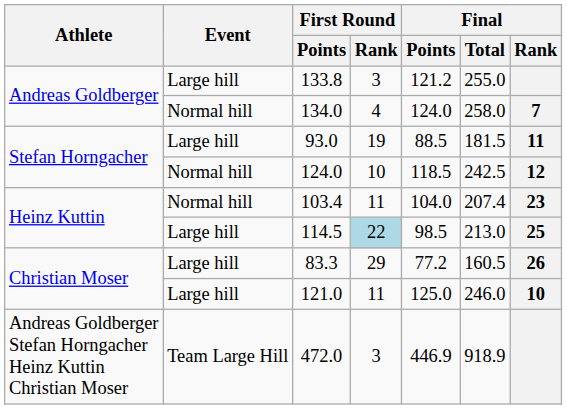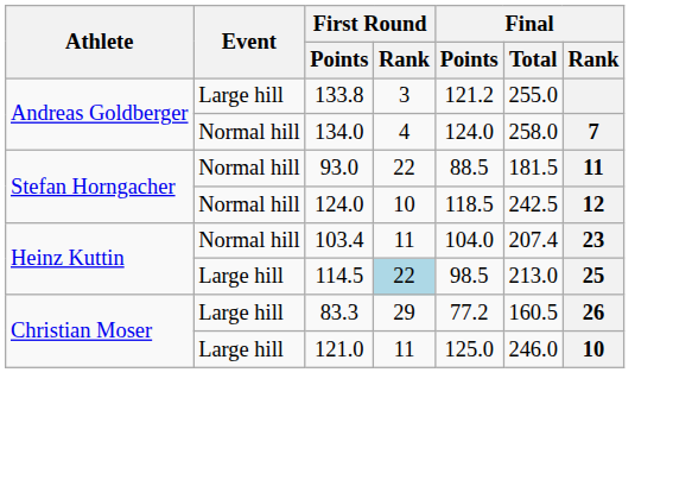 <table class="wikitable" style="font-size:90%">
 <tr>
 <th rowspan="2">Athlete</th>
 <th rowspan="2">Event</th>
 <th colspan="2">First Round</th>
 <th colspan="3">Final</th>
 </tr>
 <tr>
 <th>Points</th>
 <th>Rank</th>
 <th>Points</th>
 <th>Total</th>
 <th>Rank</th>
 </tr>
 <tr>
 <td rowspan=2><a href='#'>Andreas Goldberger</a></td>
 <td>Large hill</td>
 <td align="center">133.8</td>
 <td align="center">3</td>
 <td align="center">121.2</td>
 <td align="center">255.0</td>
 <th align="center"></th>
 </tr>
 <tr>
 <td>Normal hill</td>
 <td align="center">134.0</td>
 <td align="center">4</td>
 <td align="center">124.0</td>
 <td align="center">258.0</td>
 <th align="center">7</th>
 </tr>
 <tr>
 <td rowspan=2><a href='#'>Stefan Horngacher</a></td>
-<td>Large hill</td>
+<td>Normal hill</td>
 <td align="center">93.0</td>
-<td align="center">19</td>
+<td align="center">22</td>
 <td align="center">88.5</td>
 <td align="center">181.5</td>
 <th align="center">11</th>
 </tr>
 <tr>
 <td>Normal hill</td>
 <td align="center">124.0</td>
 <td align="center">10</td>
 <td align="center">118.5</td>
 <td align="center">242.5</td>
 <th align="center">12</th>
 </tr>
 <tr>
 <td rowspan=2><a href='#'>Heinz Kuttin</a></td>
 <td>Normal hill</td>
 <td align="center">103.4</td>
 <td align="center">11</td>
 <td align="center">104.0</td>
 <td align="center">207.4</td>
 <th align="center">23</th>
 </tr>
 <tr>
 <td>Large hill</td>
 <td align="center">114.5</td>
 <td align="center" style="background: lightblue;">22</td>
 <td align="center">98.5</td>
 <td align="center">213.0</td>
 <th align="center">25</th>
 </tr>
 <tr>
 <td rowspan=2><a href='#'>Christian Moser</a></td>
 <td>Large hill</td>
 <td align="center">83.3</td>
 <td align="center">29</td>
 <td align="center">77.2</td>
 <td align="center">160.5</td>
 <th align="center">26</th>
 </tr>
 <tr>
 <td>Large hill</td>
 <td align="center">121.0</td>
 <td align="center">11</td>
 <td align="center">125.0</td>
 <td align="center">246.0</td>
 <th align="center">10</th>
 </tr>
-<tr>
-<td>Andreas Goldberger<br>Stefan Horngacher<br>Heinz Kuttin<br>Christian Moser</td>
-<td>Team Large Hill</td>
-<td align="center">472.0</td>
-<td align="center">3</td>
-<td align="center">446.9</td>
-<td align="center">918.9</td>
-<th align="center"></th>
-</tr>
 </table>
